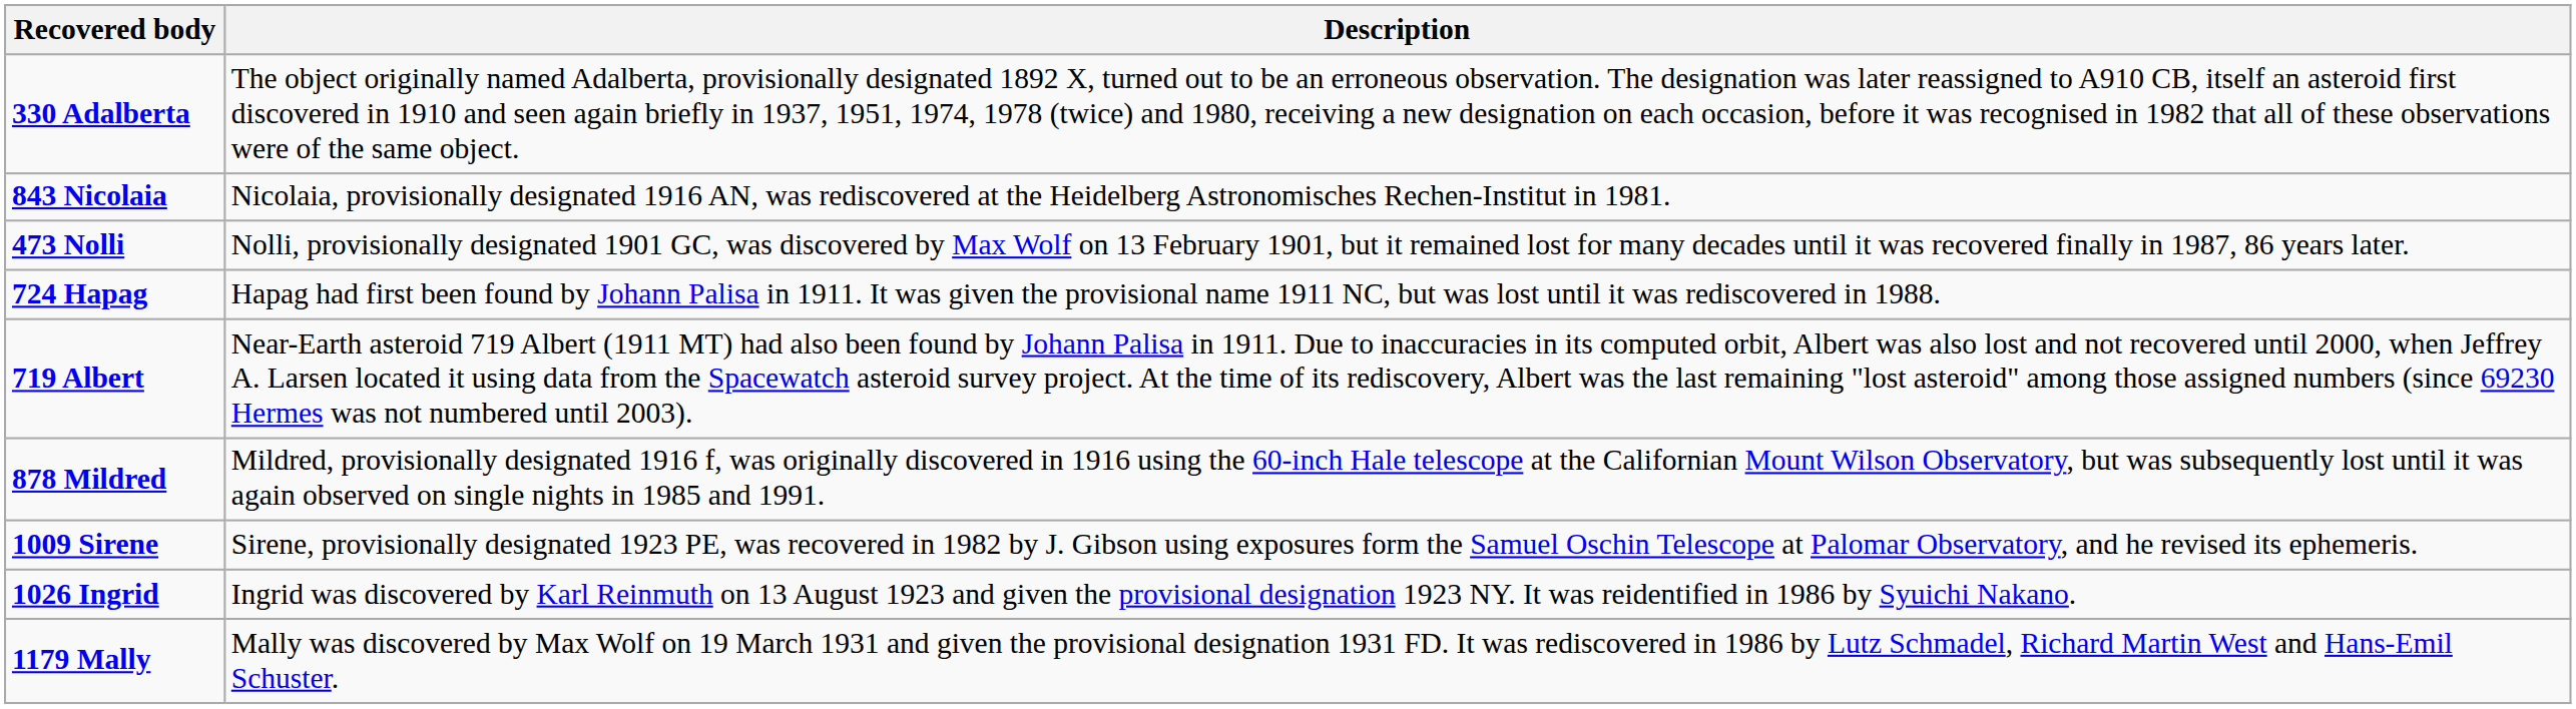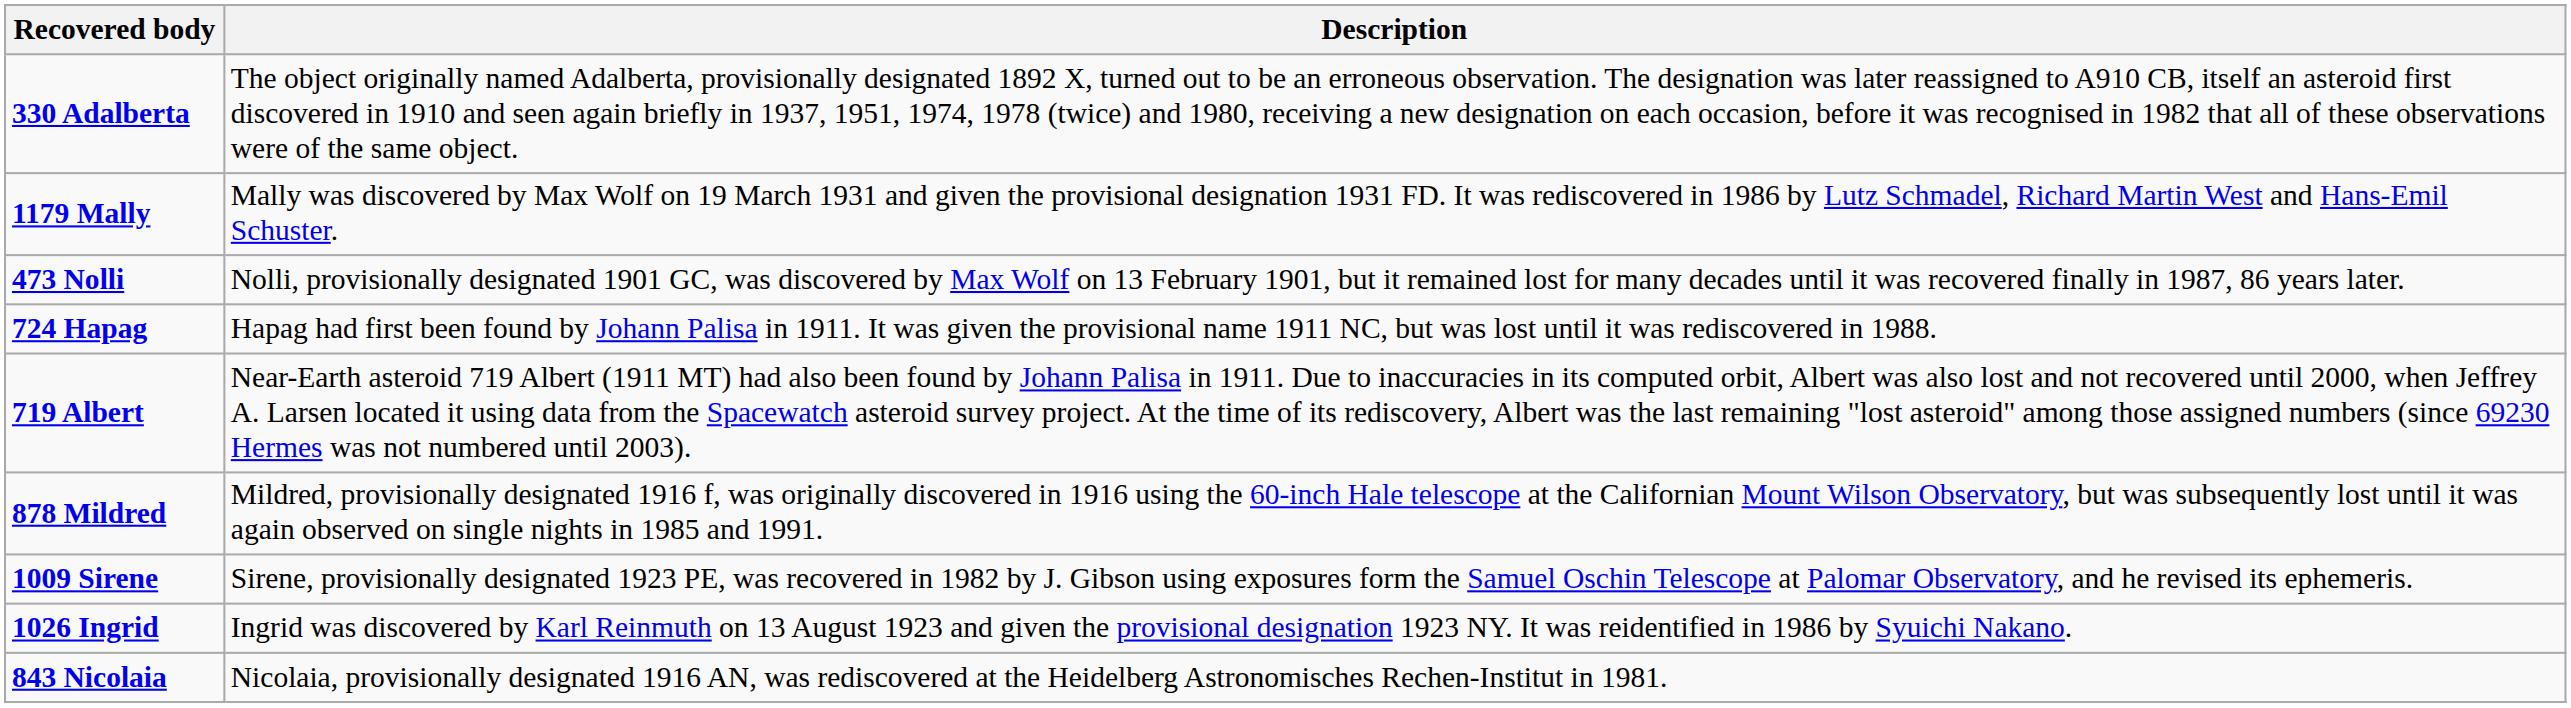 <table class="wikitable" style="font-size: 0.9em">
 <tr>
 <th style="width: 100px">Recovered body</th>
 <th>Description</th>
 </tr>
 <tr>
 <td><strong><a href='#'>330 Adalberta</a></strong></td>
 <td>The object originally named Adalberta, provisionally designated 1892 X, turned out to be an erroneous observation. The designation was later reassigned to A910 CB, itself an asteroid first discovered in 1910 and seen again briefly in 1937, 1951, 1974, 1978 (twice) and 1980, receiving a new designation on each occasion, before it was recognised in 1982 that all of these observations were of the same object.</td>
 </tr>
 <tr>
-<td><strong><a href='#'>843 Nicolaia</a></strong></td>
-<td>Nicolaia, provisionally designated 1916 AN, was rediscovered at the Heidelberg Astronomisches Rechen-Institut in 1981.</td>
+<td><strong><a href='#'>1179 Mally</a></strong></td>
+<td>Mally was discovered by Max Wolf on 19 March 1931 and given the provisional designation 1931 FD. It was rediscovered in 1986 by <a href='#'>Lutz Schmadel</a>, <a href='#'>Richard Martin West</a> and <a href='#'>Hans-Emil Schuster</a>.</td>
 </tr>
 <tr>
 <td><strong><a href='#'>473 Nolli</a></strong></td>
 <td>Nolli, provisionally designated 1901 GC, was discovered by <a href='#'>Max Wolf</a> on 13 February 1901, but it remained lost for many decades until it was recovered finally in 1987, 86 years later.</td>
 </tr>
 <tr>
 <td><strong><a href='#'>724 Hapag</a></strong></td>
 <td>Hapag had first been found by <a href='#'>Johann Palisa</a> in 1911. It was given the provisional name 1911 NC, but was lost until it was rediscovered in 1988.</td>
 </tr>
 <tr>
 <td><strong><a href='#'>719 Albert</a></strong></td>
 <td>Near-Earth asteroid 719 Albert (1911 MT) had also been found by <a href='#'>Johann Palisa</a> in 1911. Due to inaccuracies in its computed orbit, Albert was also lost and not recovered until 2000, when Jeffrey A. Larsen located it using data from the <a href='#'>Spacewatch</a> asteroid survey project. At the time of its rediscovery, Albert was the last remaining "lost asteroid" among those assigned numbers (since <a href='#'>69230 Hermes</a> was not numbered until 2003).</td>
 </tr>
 <tr>
 <td><strong><a href='#'>878 Mildred</a></strong></td>
 <td>Mildred, provisionally designated 1916 f, was originally discovered in 1916 using the <a href='#'>60-inch Hale telescope</a> at the Californian <a href='#'>Mount Wilson Observatory</a>, but was subsequently lost until it was again observed on single nights in 1985 and 1991.</td>
 </tr>
 <tr>
 <td><strong><a href='#'>1009 Sirene</a></strong></td>
 <td>Sirene, provisionally designated 1923 PE, was recovered in 1982 by J. Gibson using exposures form the <a href='#'>Samuel Oschin Telescope</a> at <a href='#'>Palomar Observatory</a>, and he revised its ephemeris.</td>
 </tr>
 <tr>
 <td><strong><a href='#'>1026 Ingrid</a></strong></td>
 <td>Ingrid was discovered by <a href='#'>Karl Reinmuth</a> on 13 August 1923 and given the <a href='#'>provisional designation</a> 1923 NY. It was reidentified in 1986 by <a href='#'>Syuichi Nakano</a>.</td>
 </tr>
 <tr>
-<td><strong><a href='#'>1179 Mally</a></strong></td>
-<td>Mally was discovered by Max Wolf on 19 March 1931 and given the provisional designation 1931 FD. It was rediscovered in 1986 by <a href='#'>Lutz Schmadel</a>, <a href='#'>Richard Martin West</a> and <a href='#'>Hans-Emil Schuster</a>.</td>
+<td><strong><a href='#'>843 Nicolaia</a></strong></td>
+<td>Nicolaia, provisionally designated 1916 AN, was rediscovered at the Heidelberg Astronomisches Rechen-Institut in 1981.</td>
 </tr>
 </table>
